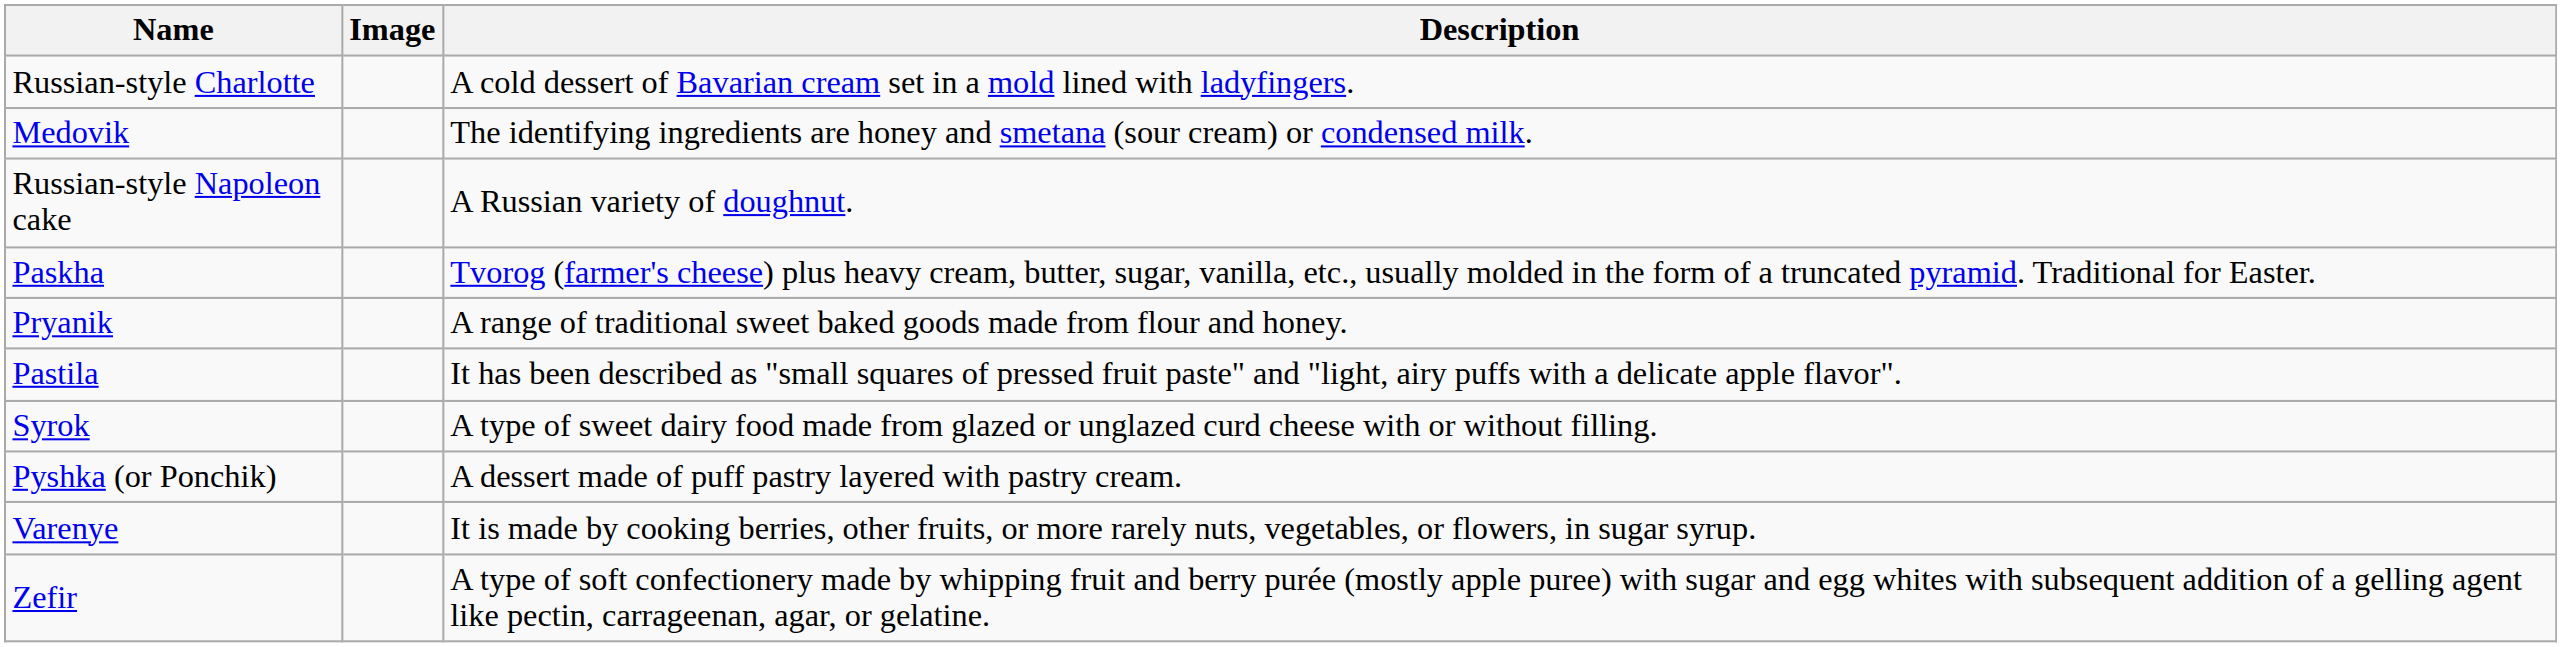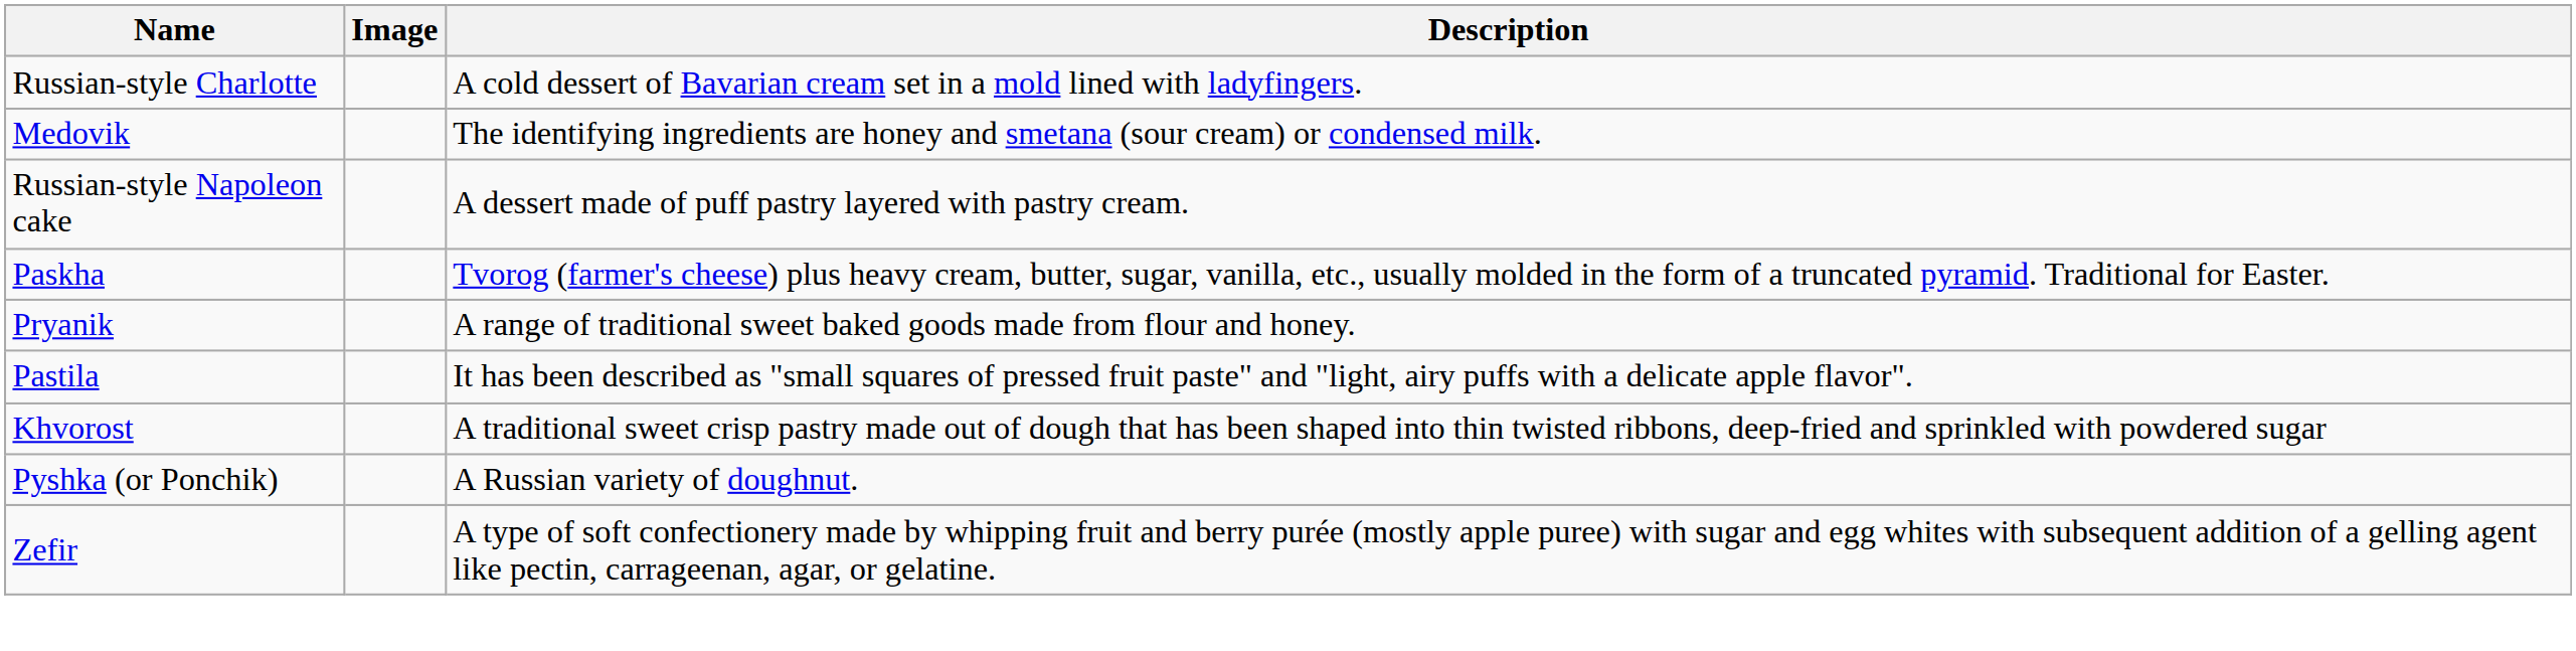 <table class="wikitable sortable" style="width:100%;">
 <tr>
 <th>Name</th>
 <th class="unsortable">Image</th>
 <th>Description</th>
 </tr>
 <tr>
 <td>Russian-style <a href='#'>Charlotte</a></td>
 <td></td>
 <td>A cold dessert of <a href='#'>Bavarian cream</a> set in a <a href='#'>mold</a> lined with <a href='#'>ladyfingers</a>.</td>
 </tr>
 <tr>
 <td><a href='#'>Medovik</a></td>
 <td></td>
 <td>The identifying ingredients are honey and <a href='#'>smetana</a> (sour cream) or <a href='#'>condensed milk</a>.</td>
 </tr>
 <tr>
 <td>Russian-style <a href='#'>Napoleon</a> cake</td>
 <td></td>
-<td>A Russian variety of <a href='#'>doughnut</a>.</td>
+<td>A dessert made of puff pastry layered with pastry cream.</td>
 </tr>
 <tr>
 <td><a href='#'>Paskha</a></td>
 <td></td>
 <td><a href='#'>Tvorog</a> (<a href='#'>farmer's cheese</a>) plus heavy cream, butter, sugar, vanilla, etc., usually molded in the form of a truncated <a href='#'>pyramid</a>.  Traditional for Easter.</td>
 </tr>
 <tr>
 <td><a href='#'>Pryanik</a></td>
 <td></td>
 <td>A range of traditional sweet baked goods made from flour and honey.</td>
 </tr>
 <tr>
 <td><a href='#'>Pastila</a></td>
 <td></td>
 <td>It has been described as "small squares of pressed fruit paste" and "light, airy puffs with a delicate apple flavor".</td>
 </tr>
 <tr>
-<td><a href='#'>Syrok</a></td>
+<td><a href='#'>Khvorost</a></td>
 <td></td>
-<td>A type of sweet dairy food made from glazed or unglazed curd cheese with or without filling.</td>
+<td>A traditional sweet crisp pastry made out of dough that has been shaped into thin twisted ribbons, deep-fried and sprinkled with powdered sugar</td>
 </tr>
 <tr>
 <td><a href='#'>Pyshka</a> (or Ponchik)</td>
 <td></td>
-<td>A dessert made of puff pastry layered with pastry cream.</td>
-</tr>
-<tr>
-<td><a href='#'>Varenye</a></td>
-<td></td>
-<td>It is made by cooking berries, other fruits, or more rarely nuts, vegetables, or flowers, in sugar syrup.</td>
+<td>A Russian variety of <a href='#'>doughnut</a>.</td>
 </tr>
 <tr>
 <td><a href='#'>Zefir</a></td>
 <td></td>
 <td>A type of soft confectionery made by whipping fruit and berry purée (mostly apple puree) with sugar and egg whites with subsequent addition of a gelling agent like pectin, carrageenan, agar, or gelatine.</td>
 </tr>
 </table>
